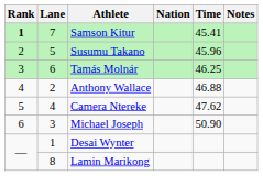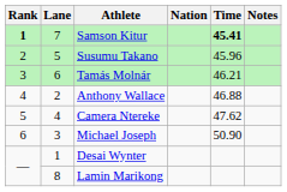 <table class="wikitable sortable" style="text-align:center">
 <tr>
 <th>Rank</th>
 <th>Lane</th>
 <th>Athlete</th>
 <th>Nation</th>
 <th>Time</th>
 <th>Notes</th>
 </tr>
 <tr style="background:#bbf3bb;">
 <td><strong>1</strong></td>
 <td>7</td>
 <td align=left><a href='#'>Samson Kitur</a></td>
 <td align=left></td>
-<td>45.41</td>
+<td><strong>45.41</strong></td>
 <td></td>
 </tr>
 <tr style="background:#bbf3bb;">
 <td>2</td>
 <td>5</td>
 <td align=left><a href='#'>Susumu Takano</a></td>
 <td align=left></td>
 <td>45.96</td>
 <td></td>
 </tr>
 <tr style="background:#bbf3bb;">
 <td>3</td>
 <td>6</td>
 <td align=left><a href='#'>Tamás Molnár</a></td>
 <td align=left></td>
-<td>46.25</td>
+<td>46.21</td>
 <td></td>
 </tr>
 <tr>
 <td>4</td>
 <td>2</td>
 <td align=left><a href='#'>Anthony Wallace</a></td>
 <td align=left></td>
 <td>46.88</td>
 <td></td>
 </tr>
 <tr>
 <td>5</td>
 <td>4</td>
 <td align=left><a href='#'>Camera Ntereke</a></td>
 <td align=left></td>
 <td>47.62</td>
 <td></td>
 </tr>
 <tr>
 <td>6</td>
 <td>3</td>
 <td align=left><a href='#'>Michael Joseph</a></td>
 <td align=left></td>
 <td>50.90</td>
 <td></td>
 </tr>
 <tr>
 <td rowspan=2 data-sort-value=7>—</td>
 <td>1</td>
 <td align=left><a href='#'>Desai Wynter</a></td>
 <td align=left></td>
 <td></td>
 <td></td>
 </tr>
 <tr>
 <td>8</td>
 <td align=left><a href='#'>Lamin Marikong</a></td>
 <td align=left></td>
 <td></td>
 </tr>
 </table>
